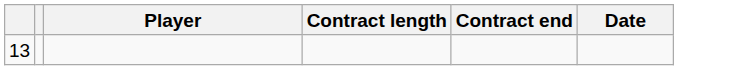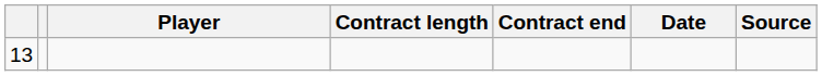 <table class="wikitable plainrowheaders sortable" style="font-size:95%">
 <tr>
 <th></th>
 <th></th>
 <th scope=col style="width:200px;"><strong>Player</strong></th>
 <th><strong>Contract length</strong></th>
 <th><strong>Contract end</strong></th>
 <th scope=col style="width:70px;"><strong>Date</strong></th>
+<th><strong>Source</strong></th>
 </tr>
 <tr>
 <td align=center>13</td>
 <td align=center></td>
 <td></td>
 <td align=center></td>
 <td align=center></td>
 <td align=center></td>
+<td align=center></td>
 </tr>
 </table>
